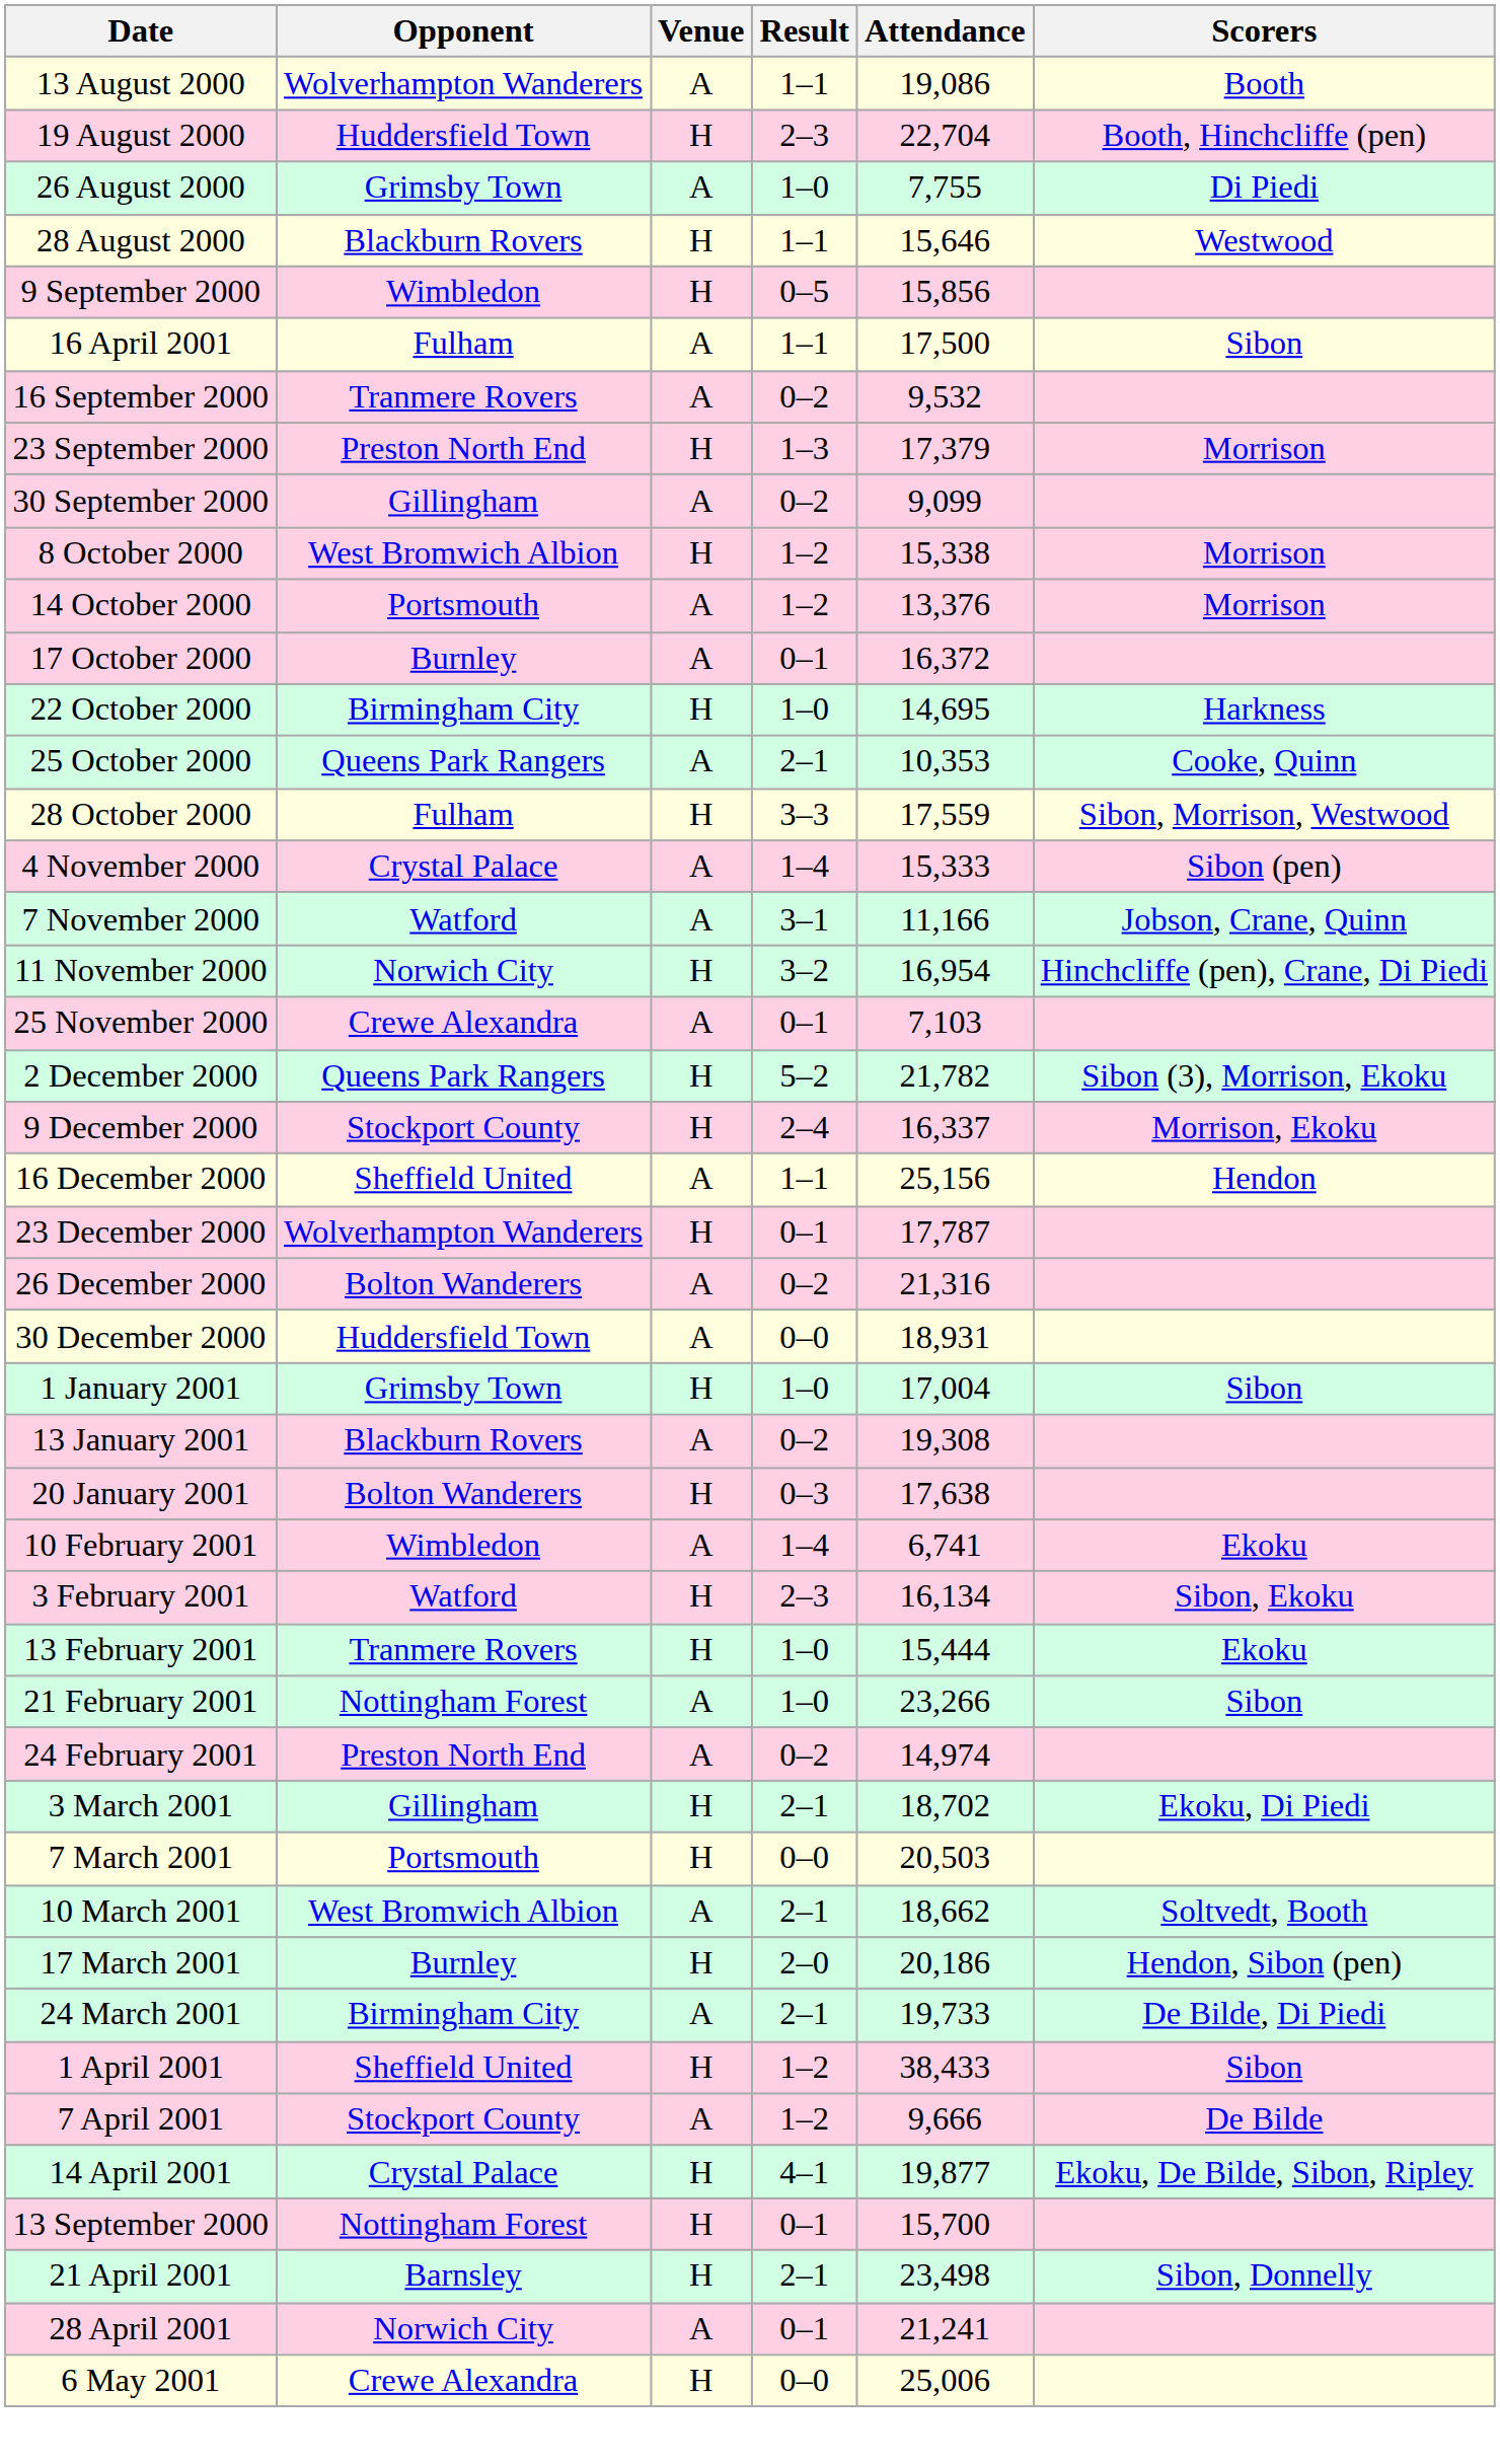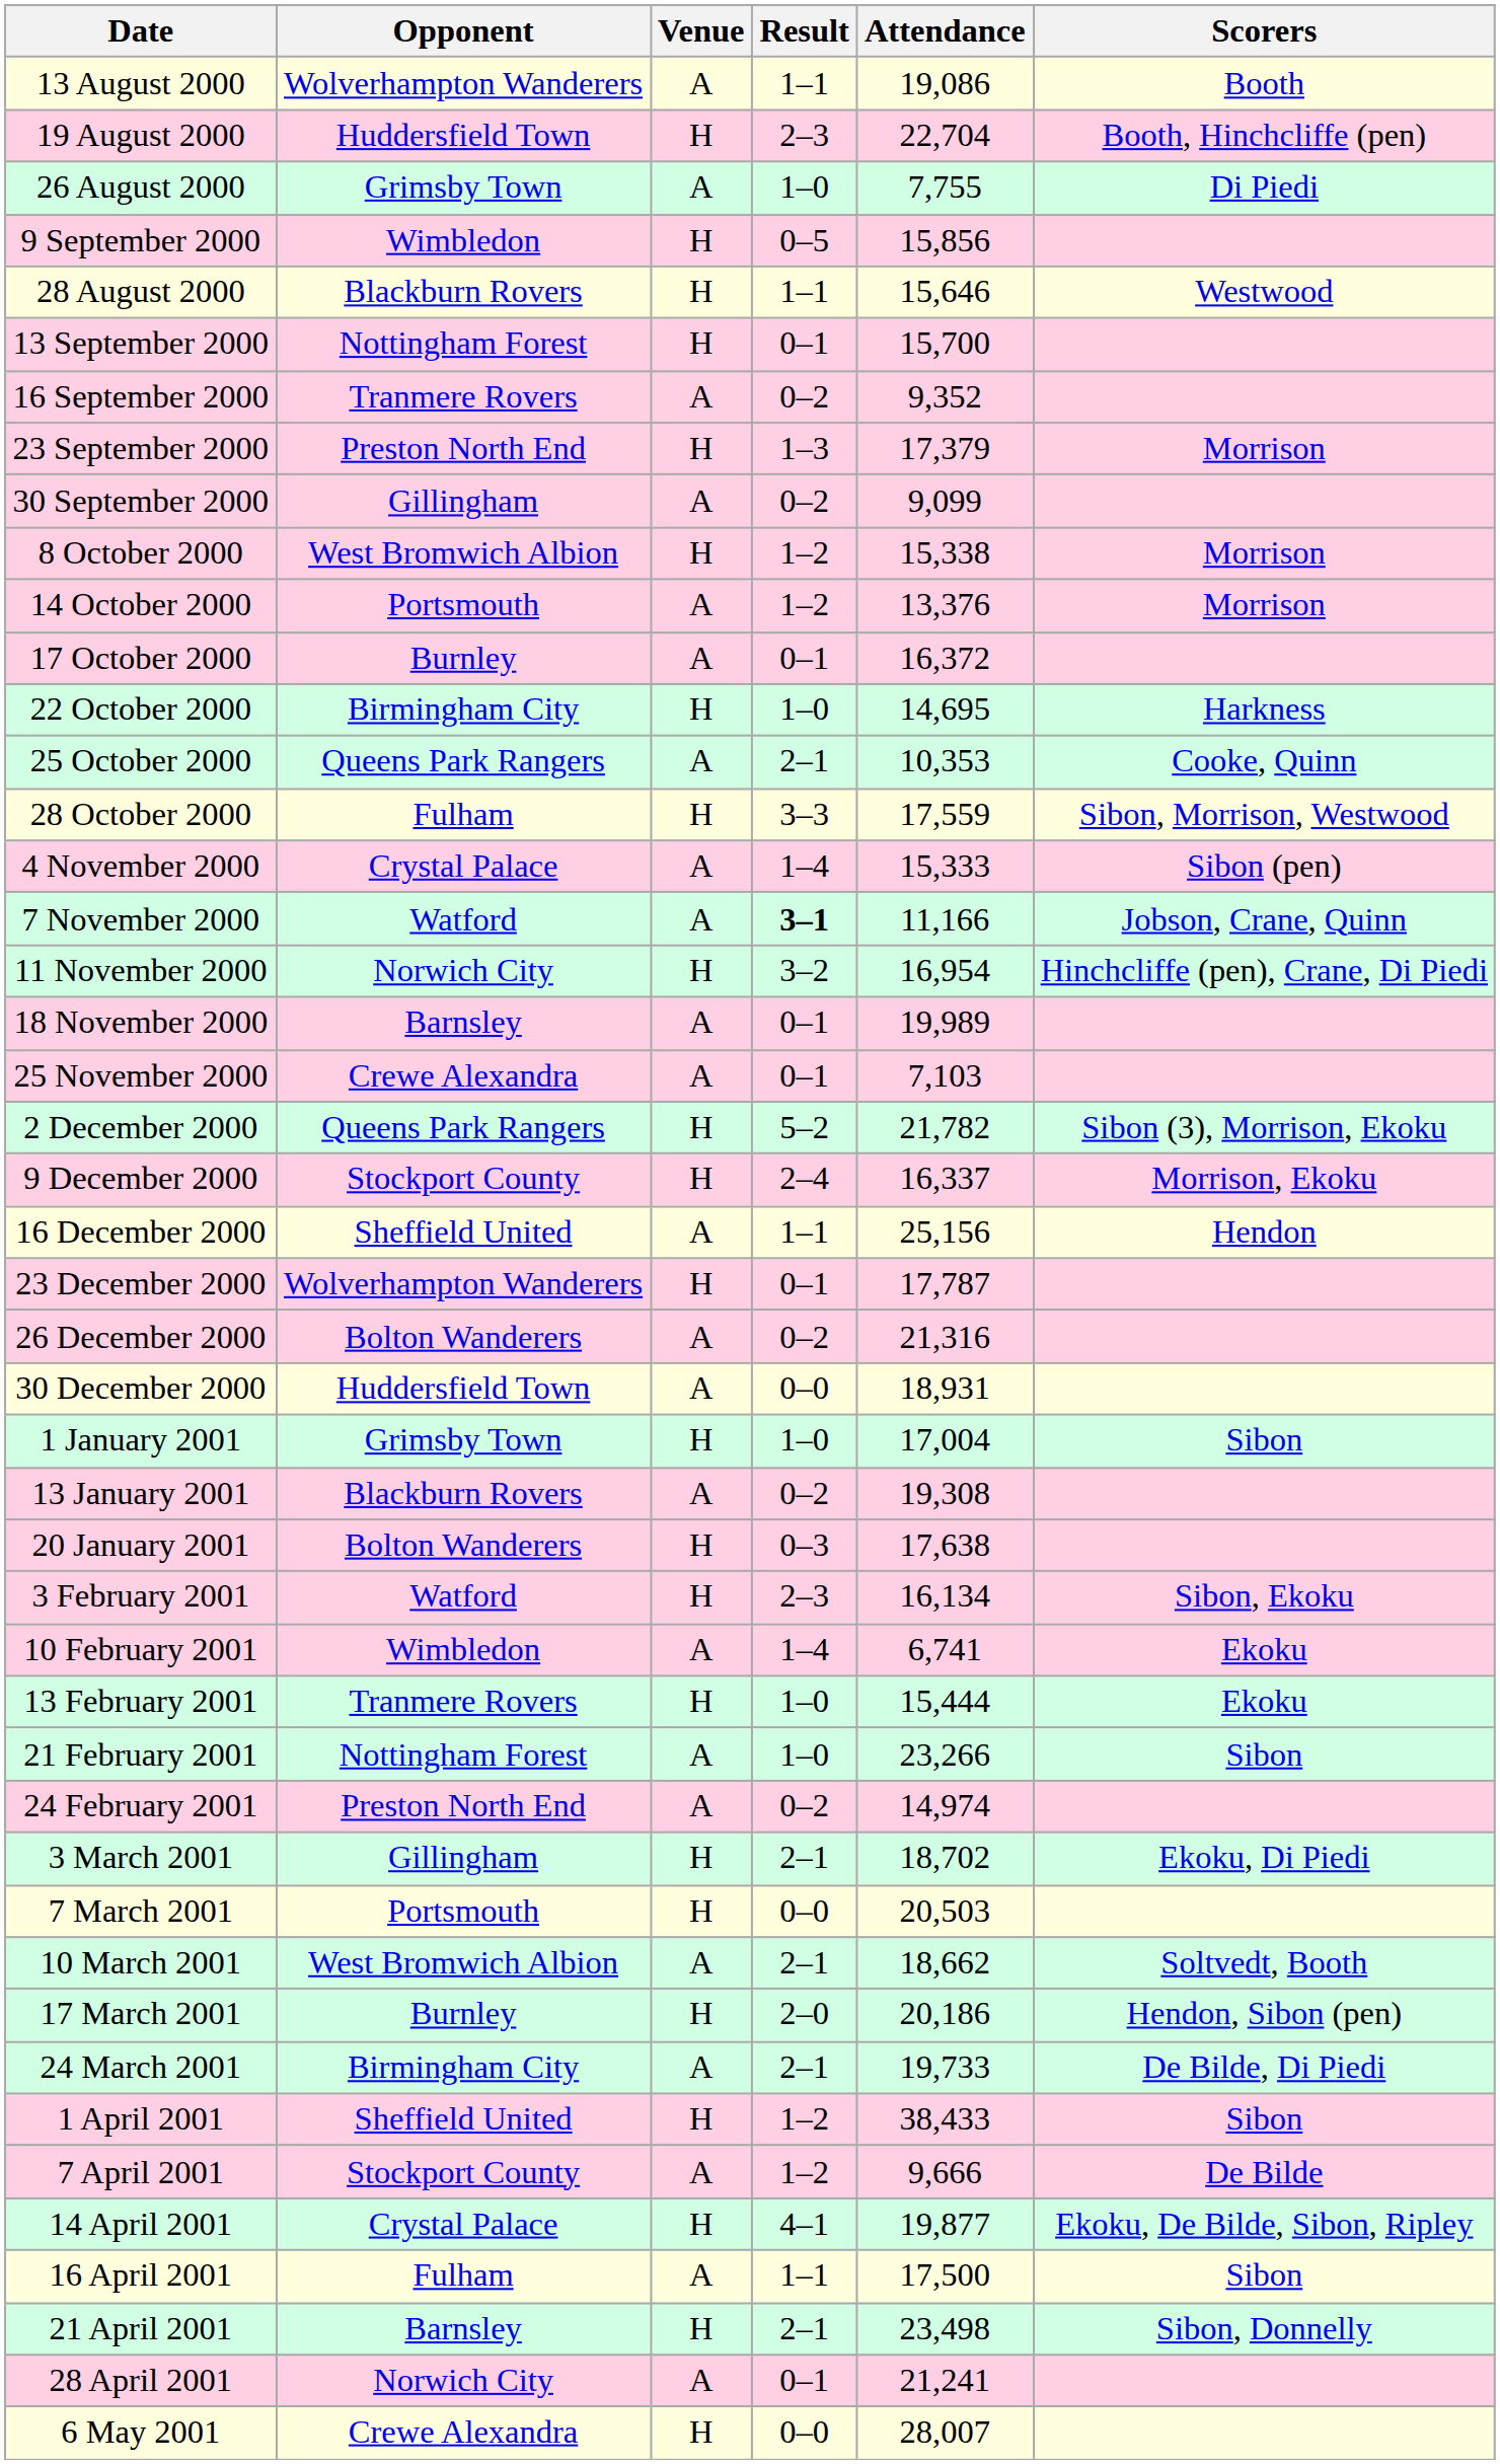 <table class="wikitable sortable" style="font-size:100%; text-align:center">
 <tr>
 <th>Date</th>
 <th>Opponent</th>
 <th>Venue</th>
 <th>Result</th>
 <th>Attendance</th>
 <th>Scorers</th>
 </tr>
 <tr style="background-color: #ffffdd;">
 <td>13 August 2000</td>
 <td><a href='#'>Wolverhampton Wanderers</a></td>
 <td>A</td>
 <td>1–1</td>
 <td>19,086</td>
 <td><a href='#'>Booth</a></td>
 </tr>
 <tr style="background-color: #ffd0e3;">
 <td>19 August 2000</td>
 <td><a href='#'>Huddersfield Town</a></td>
 <td>H</td>
 <td>2–3</td>
 <td>22,704</td>
 <td><a href='#'>Booth</a>, <a href='#'>Hinchcliffe</a> (pen)</td>
 </tr>
 <tr style="background-color: #d0ffe3;">
 <td>26 August 2000</td>
 <td><a href='#'>Grimsby Town</a></td>
 <td>A</td>
 <td>1–0</td>
 <td>7,755</td>
 <td><a href='#'>Di Piedi</a></td>
 </tr>
+<tr style="background-color: #ffd0e3;">
+<td>9 September 2000</td>
+<td><a href='#'>Wimbledon</a></td>
+<td>H</td>
+<td>0–5</td>
+<td>15,856</td>
+<td></td>
+</tr>
 <tr style="background-color: #ffffdd;">
 <td>28 August 2000</td>
 <td><a href='#'>Blackburn Rovers</a></td>
 <td>H</td>
 <td>1–1</td>
 <td>15,646</td>
 <td><a href='#'>Westwood</a></td>
 </tr>
 <tr style="background-color: #ffd0e3;">
-<td>9 September 2000</td>
-<td><a href='#'>Wimbledon</a></td>
+<td>13 September 2000</td>
+<td><a href='#'>Nottingham Forest</a></td>
 <td>H</td>
-<td>0–5</td>
-<td>15,856</td>
+<td>0–1</td>
+<td>15,700</td>
 <td></td>
-</tr>
-<tr style="background-color: #ffffdd;">
-<td>16 April 2001</td>
-<td><a href='#'>Fulham</a></td>
-<td>A</td>
-<td>1–1</td>
-<td>17,500</td>
-<td><a href='#'>Sibon</a></td>
 </tr>
 <tr style="background-color: #ffd0e3;">
 <td>16 September 2000</td>
 <td><a href='#'>Tranmere Rovers</a></td>
 <td>A</td>
 <td>0–2</td>
-<td>9,532</td>
+<td>9,352</td>
 <td></td>
 </tr>
 <tr style="background-color: #ffd0e3;">
 <td>23 September 2000</td>
 <td><a href='#'>Preston North End</a></td>
 <td>H</td>
 <td>1–3</td>
 <td>17,379</td>
 <td><a href='#'>Morrison</a></td>
 </tr>
 <tr style="background-color: #ffd0e3;">
 <td>30 September 2000</td>
 <td><a href='#'>Gillingham</a></td>
 <td>A</td>
 <td>0–2</td>
 <td>9,099</td>
 <td></td>
 </tr>
 <tr style="background-color: #ffd0e3;">
 <td>8 October 2000</td>
 <td><a href='#'>West Bromwich Albion</a></td>
 <td>H</td>
 <td>1–2</td>
 <td>15,338</td>
 <td><a href='#'>Morrison</a></td>
 </tr>
 <tr style="background-color: #ffd0e3;">
 <td>14 October 2000</td>
 <td><a href='#'>Portsmouth</a></td>
 <td>A</td>
 <td>1–2</td>
 <td>13,376</td>
 <td><a href='#'>Morrison</a></td>
 </tr>
 <tr style="background-color: #ffd0e3;">
 <td>17 October 2000</td>
 <td><a href='#'>Burnley</a></td>
 <td>A</td>
 <td>0–1</td>
 <td>16,372</td>
 <td></td>
 </tr>
 <tr style="background-color: #d0ffe3;">
 <td>22 October 2000</td>
 <td><a href='#'>Birmingham City</a></td>
 <td>H</td>
 <td>1–0</td>
 <td>14,695</td>
 <td><a href='#'>Harkness</a></td>
 </tr>
 <tr style="background-color: #d0ffe3;">
 <td>25 October 2000</td>
 <td><a href='#'>Queens Park Rangers</a></td>
 <td>A</td>
 <td>2–1</td>
 <td>10,353</td>
 <td><a href='#'>Cooke</a>, <a href='#'>Quinn</a></td>
 </tr>
 <tr style="background-color: #ffffdd;">
 <td>28 October 2000</td>
 <td><a href='#'>Fulham</a></td>
 <td>H</td>
 <td>3–3</td>
 <td>17,559</td>
 <td><a href='#'>Sibon</a>, <a href='#'>Morrison</a>, <a href='#'>Westwood</a></td>
 </tr>
 <tr style="background-color: #ffd0e3;">
 <td>4 November 2000</td>
 <td><a href='#'>Crystal Palace</a></td>
 <td>A</td>
 <td>1–4</td>
 <td>15,333</td>
 <td><a href='#'>Sibon</a> (pen)</td>
 </tr>
 <tr style="background-color: #d0ffe3;">
 <td>7 November 2000</td>
 <td><a href='#'>Watford</a></td>
 <td>A</td>
-<td>3–1</td>
+<td><strong>3–1</strong></td>
 <td>11,166</td>
 <td><a href='#'>Jobson</a>, <a href='#'>Crane</a>, <a href='#'>Quinn</a></td>
 </tr>
 <tr style="background-color: #d0ffe3;">
 <td>11 November 2000</td>
 <td><a href='#'>Norwich City</a></td>
 <td>H</td>
 <td>3–2</td>
 <td>16,954</td>
 <td><a href='#'>Hinchcliffe</a> (pen), <a href='#'>Crane</a>, <a href='#'>Di Piedi</a></td>
+</tr>
+<tr style="background-color: #ffd0e3;">
+<td>18 November 2000</td>
+<td><a href='#'>Barnsley</a></td>
+<td>A</td>
+<td>0–1</td>
+<td>19,989</td>
+<td></td>
 </tr>
 <tr style="background-color: #ffd0e3;">
 <td>25 November 2000</td>
 <td><a href='#'>Crewe Alexandra</a></td>
 <td>A</td>
 <td>0–1</td>
 <td>7,103</td>
 <td></td>
 </tr>
 <tr style="background-color: #d0ffe3;">
 <td>2 December 2000</td>
 <td><a href='#'>Queens Park Rangers</a></td>
 <td>H</td>
 <td>5–2</td>
 <td>21,782</td>
 <td><a href='#'>Sibon</a> (3), <a href='#'>Morrison</a>, <a href='#'>Ekoku</a></td>
 </tr>
 <tr style="background-color: #ffd0e3;">
 <td>9 December 2000</td>
 <td><a href='#'>Stockport County</a></td>
 <td>H</td>
 <td>2–4</td>
 <td>16,337</td>
 <td><a href='#'>Morrison</a>, <a href='#'>Ekoku</a></td>
 </tr>
 <tr style="background-color: #ffffdd;">
 <td>16 December 2000</td>
 <td><a href='#'>Sheffield United</a></td>
 <td>A</td>
 <td>1–1</td>
 <td>25,156</td>
 <td><a href='#'>Hendon</a></td>
 </tr>
 <tr style="background-color: #ffd0e3;">
 <td>23 December 2000</td>
 <td><a href='#'>Wolverhampton Wanderers</a></td>
 <td>H</td>
 <td>0–1</td>
 <td>17,787</td>
 <td></td>
 </tr>
 <tr style="background-color: #ffd0e3;">
 <td>26 December 2000</td>
 <td><a href='#'>Bolton Wanderers</a></td>
 <td>A</td>
 <td>0–2</td>
 <td>21,316</td>
 <td></td>
 </tr>
 <tr style="background-color: #ffffdd;">
 <td>30 December 2000</td>
 <td><a href='#'>Huddersfield Town</a></td>
 <td>A</td>
 <td>0–0</td>
 <td>18,931</td>
 <td></td>
 </tr>
 <tr style="background-color: #d0ffe3;">
 <td>1 January 2001</td>
 <td><a href='#'>Grimsby Town</a></td>
 <td>H</td>
 <td>1–0</td>
 <td>17,004</td>
 <td><a href='#'>Sibon</a></td>
 </tr>
 <tr style="background-color: #ffd0e3;">
 <td>13 January 2001</td>
 <td><a href='#'>Blackburn Rovers</a></td>
 <td>A</td>
 <td>0–2</td>
 <td>19,308</td>
 <td></td>
 </tr>
 <tr style="background-color: #ffd0e3;">
 <td>20 January 2001</td>
 <td><a href='#'>Bolton Wanderers</a></td>
 <td>H</td>
 <td>0–3</td>
 <td>17,638</td>
 <td></td>
 </tr>
 <tr style="background-color: #ffd0e3;">
+<td>3 February 2001</td>
+<td><a href='#'>Watford</a></td>
+<td>H</td>
+<td>2–3</td>
+<td>16,134</td>
+<td><a href='#'>Sibon</a>, <a href='#'>Ekoku</a></td>
+</tr>
+<tr style="background-color: #ffd0e3;">
 <td>10 February 2001</td>
 <td><a href='#'>Wimbledon</a></td>
 <td>A</td>
 <td>1–4</td>
 <td>6,741</td>
 <td><a href='#'>Ekoku</a></td>
-</tr>
-<tr style="background-color: #ffd0e3;">
-<td>3 February 2001</td>
-<td><a href='#'>Watford</a></td>
-<td>H</td>
-<td>2–3</td>
-<td>16,134</td>
-<td><a href='#'>Sibon</a>, <a href='#'>Ekoku</a></td>
 </tr>
 <tr style="background-color: #d0ffe3;">
 <td>13 February 2001</td>
 <td><a href='#'>Tranmere Rovers</a></td>
 <td>H</td>
 <td>1–0</td>
 <td>15,444</td>
 <td><a href='#'>Ekoku</a></td>
 </tr>
 <tr style="background-color: #d0ffe3;">
 <td>21 February 2001</td>
 <td><a href='#'>Nottingham Forest</a></td>
 <td>A</td>
 <td>1–0</td>
 <td>23,266</td>
 <td><a href='#'>Sibon</a></td>
 </tr>
 <tr style="background-color: #ffd0e3;">
 <td>24 February 2001</td>
 <td><a href='#'>Preston North End</a></td>
 <td>A</td>
 <td>0–2</td>
 <td>14,974</td>
 <td></td>
 </tr>
 <tr style="background-color: #d0ffe3;">
 <td>3 March 2001</td>
 <td><a href='#'>Gillingham</a></td>
 <td>H</td>
 <td>2–1</td>
 <td>18,702</td>
 <td><a href='#'>Ekoku</a>, <a href='#'>Di Piedi</a></td>
 </tr>
 <tr style="background-color: #ffffdd;">
 <td>7 March 2001</td>
 <td><a href='#'>Portsmouth</a></td>
 <td>H</td>
 <td>0–0</td>
 <td>20,503</td>
 <td></td>
 </tr>
 <tr style="background-color: #d0ffe3;">
 <td>10 March 2001</td>
 <td><a href='#'>West Bromwich Albion</a></td>
 <td>A</td>
 <td>2–1</td>
 <td>18,662</td>
 <td><a href='#'>Soltvedt</a>, <a href='#'>Booth</a></td>
 </tr>
 <tr style="background-color: #d0ffe3;">
 <td>17 March 2001</td>
 <td><a href='#'>Burnley</a></td>
 <td>H</td>
 <td>2–0</td>
 <td>20,186</td>
 <td><a href='#'>Hendon</a>, <a href='#'>Sibon</a> (pen)</td>
 </tr>
 <tr style="background-color: #d0ffe3;">
 <td>24 March 2001</td>
 <td><a href='#'>Birmingham City</a></td>
 <td>A</td>
 <td>2–1</td>
 <td>19,733</td>
 <td><a href='#'>De Bilde</a>, <a href='#'>Di Piedi</a></td>
 </tr>
 <tr style="background-color: #ffd0e3;">
 <td>1 April 2001</td>
 <td><a href='#'>Sheffield United</a></td>
 <td>H</td>
 <td>1–2</td>
 <td>38,433</td>
 <td><a href='#'>Sibon</a></td>
 </tr>
 <tr style="background-color: #ffd0e3;">
 <td>7 April 2001</td>
 <td><a href='#'>Stockport County</a></td>
 <td>A</td>
 <td>1–2</td>
 <td>9,666</td>
 <td><a href='#'>De Bilde</a></td>
 </tr>
 <tr style="background-color: #d0ffe3;">
 <td>14 April 2001</td>
 <td><a href='#'>Crystal Palace</a></td>
 <td>H</td>
 <td>4–1</td>
 <td>19,877</td>
 <td><a href='#'>Ekoku</a>, <a href='#'>De Bilde</a>, <a href='#'>Sibon</a>, <a href='#'>Ripley</a></td>
 </tr>
-<tr style="background-color: #ffd0e3;">
-<td>13 September 2000</td>
-<td><a href='#'>Nottingham Forest</a></td>
-<td>H</td>
-<td>0–1</td>
-<td>15,700</td>
-<td></td>
+<tr style="background-color: #ffffdd;">
+<td>16 April 2001</td>
+<td><a href='#'>Fulham</a></td>
+<td>A</td>
+<td>1–1</td>
+<td>17,500</td>
+<td><a href='#'>Sibon</a></td>
 </tr>
 <tr style="background-color: #d0ffe3;">
 <td>21 April 2001</td>
 <td><a href='#'>Barnsley</a></td>
 <td>H</td>
 <td>2–1</td>
 <td>23,498</td>
 <td><a href='#'>Sibon</a>, <a href='#'>Donnelly</a></td>
 </tr>
 <tr style="background-color: #ffd0e3;">
 <td>28 April 2001</td>
 <td><a href='#'>Norwich City</a></td>
 <td>A</td>
 <td>0–1</td>
 <td>21,241</td>
 <td></td>
 </tr>
 <tr style="background-color: #ffffdd;">
 <td>6 May 2001</td>
 <td><a href='#'>Crewe Alexandra</a></td>
 <td>H</td>
 <td>0–0</td>
-<td>25,006</td>
+<td>28,007</td>
 <td></td>
 </tr>
 </table>
